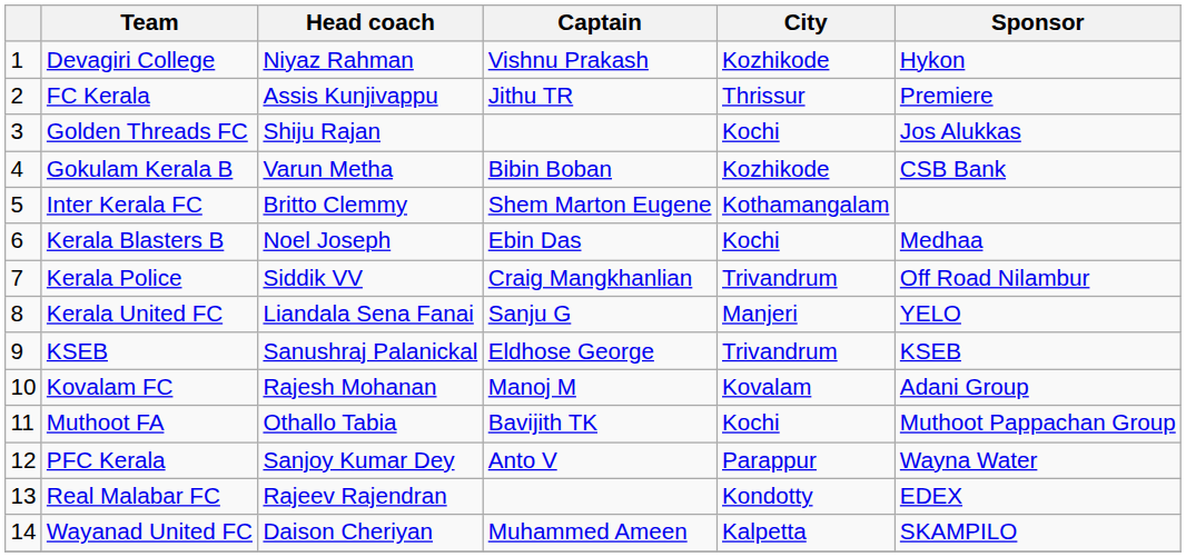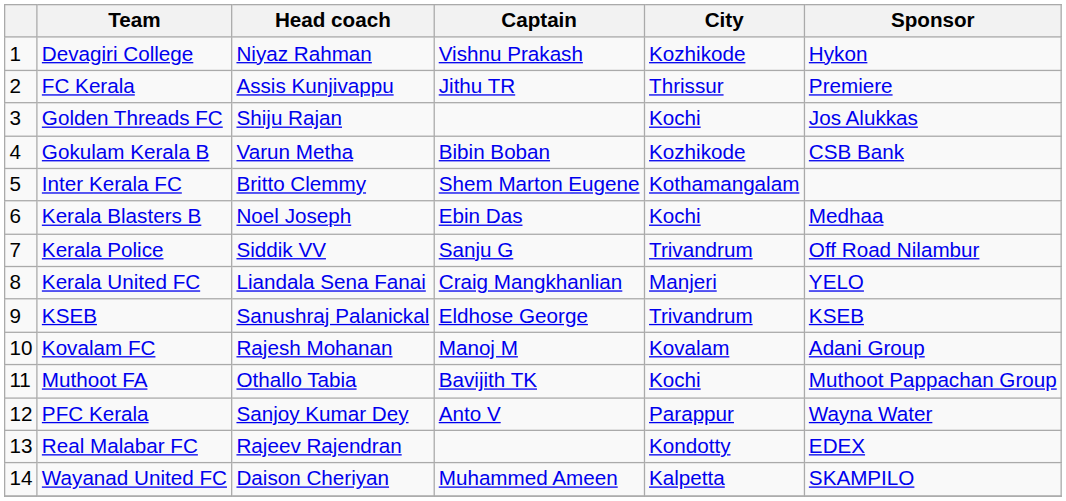 <table class="wikitable">
 <tr>
 <th></th>
 <th>Team</th>
 <th>Head coach</th>
 <th>Captain</th>
 <th>City</th>
 <th>Sponsor</th>
 </tr>
 <tr>
 <td>1</td>
 <td><a href='#'>Devagiri College</a></td>
 <td> <a href='#'>Niyaz Rahman</a></td>
 <td><a href='#'>Vishnu Prakash</a></td>
 <td><a href='#'>Kozhikode</a></td>
 <td><a href='#'>Hykon</a></td>
 </tr>
 <tr>
 <td>2</td>
 <td><a href='#'>FC Kerala</a></td>
 <td> <a href='#'>Assis Kunjivappu</a></td>
 <td><a href='#'>Jithu TR</a></td>
 <td><a href='#'>Thrissur</a></td>
 <td><a href='#'>Premiere</a></td>
 </tr>
 <tr>
 <td>3</td>
 <td><a href='#'>Golden Threads FC</a></td>
 <td> <a href='#'>Shiju Rajan</a></td>
 <td></td>
 <td><a href='#'>Kochi</a></td>
 <td><a href='#'>Jos Alukkas</a></td>
 </tr>
 <tr>
 <td>4</td>
 <td><a href='#'>Gokulam Kerala B</a></td>
 <td> <a href='#'>Varun Metha</a></td>
 <td><a href='#'>Bibin Boban</a></td>
 <td><a href='#'>Kozhikode</a></td>
 <td><a href='#'>CSB Bank</a></td>
 </tr>
 <tr>
 <td>5</td>
 <td><a href='#'>Inter Kerala FC</a></td>
 <td> <a href='#'>Britto Clemmy</a></td>
 <td><a href='#'>Shem Marton Eugene</a></td>
 <td><a href='#'>Kothamangalam</a></td>
 <td></td>
 </tr>
 <tr>
 <td>6</td>
 <td><a href='#'>Kerala Blasters B</a></td>
 <td> <a href='#'>Noel Joseph</a></td>
 <td><a href='#'>Ebin Das</a></td>
 <td><a href='#'>Kochi</a></td>
 <td><a href='#'>Medhaa</a></td>
 </tr>
 <tr>
 <td>7</td>
 <td><a href='#'>Kerala Police</a></td>
 <td> <a href='#'>Siddik VV</a></td>
-<td><a href='#'>Craig Mangkhanlian</a></td>
+<td><a href='#'>Sanju G</a></td>
 <td><a href='#'>Trivandrum</a></td>
 <td><a href='#'>Off Road Nilambur</a></td>
 </tr>
 <tr>
 <td>8</td>
 <td><a href='#'>Kerala United FC</a></td>
 <td> <a href='#'>Liandala Sena Fanai</a></td>
-<td><a href='#'>Sanju G</a></td>
+<td><a href='#'>Craig Mangkhanlian</a></td>
 <td><a href='#'>Manjeri</a></td>
 <td><a href='#'>YELO</a></td>
 </tr>
 <tr>
 <td>9</td>
 <td><a href='#'>KSEB</a></td>
 <td> <a href='#'>Sanushraj Palanickal</a></td>
 <td><a href='#'>Eldhose George</a></td>
 <td><a href='#'>Trivandrum</a></td>
 <td><a href='#'>KSEB</a></td>
 </tr>
 <tr>
 <td>10</td>
 <td><a href='#'>Kovalam FC</a></td>
 <td> <a href='#'>Rajesh Mohanan</a></td>
 <td><a href='#'>Manoj M</a></td>
 <td><a href='#'>Kovalam</a></td>
 <td><a href='#'>Adani Group</a></td>
 </tr>
 <tr>
 <td>11</td>
 <td><a href='#'>Muthoot FA</a></td>
 <td> <a href='#'>Othallo Tabia</a></td>
 <td><a href='#'>Bavijith TK</a></td>
 <td><a href='#'>Kochi</a></td>
 <td><a href='#'>Muthoot Pappachan Group</a></td>
 </tr>
 <tr>
 <td>12</td>
 <td><a href='#'>PFC Kerala</a></td>
 <td> <a href='#'>Sanjoy Kumar Dey</a></td>
 <td><a href='#'>Anto V</a></td>
 <td><a href='#'>Parappur</a></td>
 <td><a href='#'>Wayna Water</a></td>
 </tr>
 <tr>
 <td>13</td>
 <td><a href='#'>Real Malabar FC</a></td>
 <td> <a href='#'>Rajeev Rajendran</a></td>
 <td></td>
 <td><a href='#'>Kondotty</a></td>
 <td><a href='#'>EDEX</a></td>
 </tr>
 <tr>
 <td>14</td>
 <td><a href='#'>Wayanad United FC</a></td>
 <td> <a href='#'>Daison Cheriyan</a></td>
 <td><a href='#'>Muhammed Ameen</a></td>
 <td><a href='#'>Kalpetta</a></td>
 <td><a href='#'>SKAMPILO</a></td>
 </tr>
 <tr>
 </tr>
 </table>
